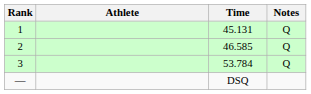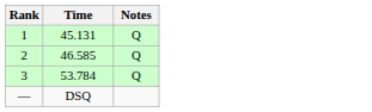 <table class=wikitable style="text-align:center">
 <tr>
 <th width=40>Rank</th>
-<th width=250>Athlete</th>
 <th width=80>Time</th>
 <th width=50>Notes</th>
 </tr>
 <tr bgcolor="ccffcc">
 <td>1</td>
-<td align=left></td>
 <td>45.131</td>
 <td>Q</td>
 </tr>
 <tr bgcolor="ccffcc">
 <td>2</td>
-<td align=left></td>
 <td>46.585</td>
 <td>Q</td>
 </tr>
 <tr bgcolor="ccffcc">
 <td>3</td>
-<td align=left></td>
 <td>53.784</td>
 <td>Q</td>
 </tr>
 <tr>
 <td>—</td>
-<td align=left></td>
 <td>DSQ</td>
 <td></td>
 </tr>
 </table>
